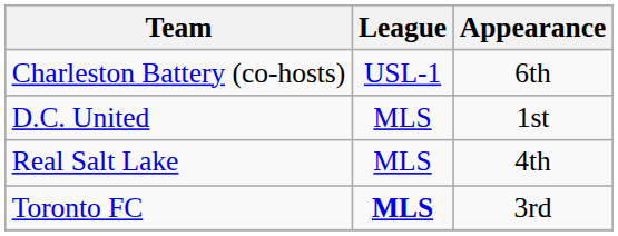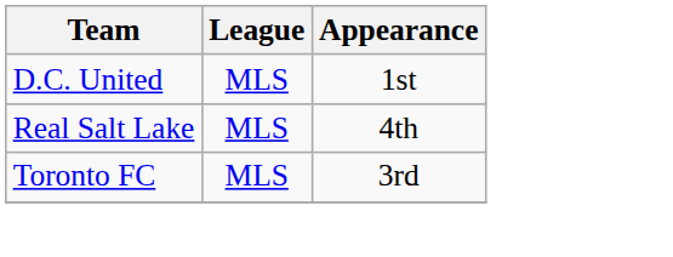 <table class="wikitable sortable" style="text-align:center">
 <tr>
 <th>Team</th>
 <th>League</th>
 <th>Appearance</th>
-</tr>
-<tr>
-<td style="text-align:left;"> <a href='#'>Charleston Battery</a> (co-hosts)</td>
-<td><a href='#'>USL-1</a></td>
-<td>6th</td>
 </tr>
 <tr>
 <td style="text-align:left;"> <a href='#'>D.C. United</a></td>
 <td><a href='#'>MLS</a></td>
 <td>1st</td>
 </tr>
 <tr>
 <td style="text-align:left;"> <a href='#'>Real Salt Lake</a></td>
 <td><a href='#'>MLS</a></td>
 <td>4th</td>
 </tr>
 <tr>
 <td style="text-align:left;"> <a href='#'>Toronto FC</a></td>
-<td><strong><a href='#'>MLS</a></strong></td>
+<td><a href='#'>MLS</a></td>
 <td>3rd</td>
 </tr>
 <tr>
 </tr>
 </table>
